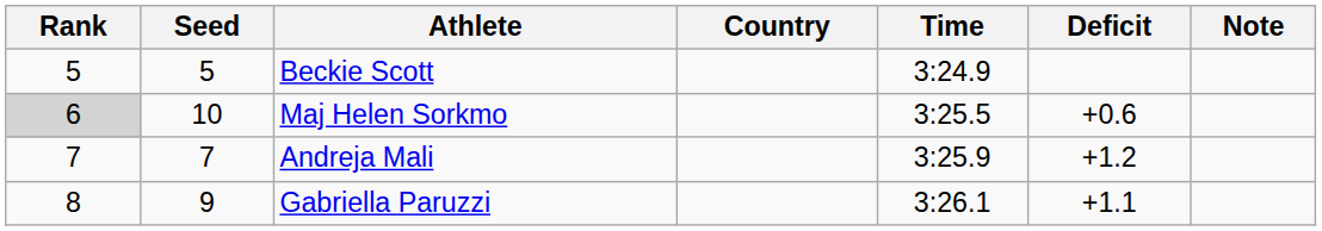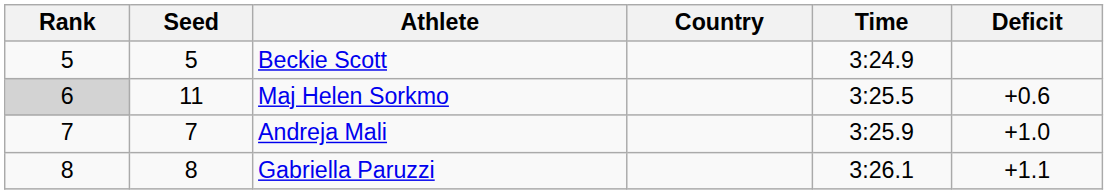 <table class="wikitable sortable" style="text-align:center" width=60%>
 <tr>
 <th>Rank</th>
 <th>Seed</th>
 <th>Athlete</th>
 <th>Country</th>
 <th>Time</th>
 <th>Deficit</th>
-<th>Note</th>
 </tr>
 <tr>
 <td>5</td>
 <td>5</td>
 <td align=left><a href='#'>Beckie Scott</a></td>
 <td align=left></td>
 <td>3:24.9</td>
 <td></td>
-<td></td>
 </tr>
 <tr>
 <td style="background: lightgrey;">6</td>
-<td>10</td>
+<td>11</td>
 <td align=left><a href='#'>Maj Helen Sorkmo</a></td>
 <td align=left></td>
 <td>3:25.5</td>
 <td>+0.6</td>
-<td></td>
 </tr>
 <tr>
 <td>7</td>
 <td>7</td>
 <td align=left><a href='#'>Andreja Mali</a></td>
 <td align=left></td>
 <td>3:25.9</td>
-<td>+1.2</td>
-<td></td>
+<td>+1.0</td>
 </tr>
 <tr>
 <td>8</td>
-<td>9</td>
+<td>8</td>
 <td align=left><a href='#'>Gabriella Paruzzi</a></td>
 <td align=left></td>
 <td>3:26.1</td>
 <td>+1.1</td>
-<td></td>
 </tr>
 </table>
